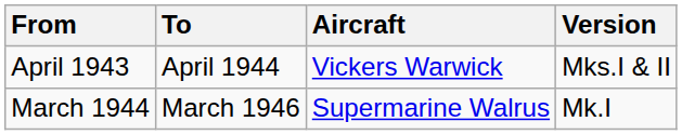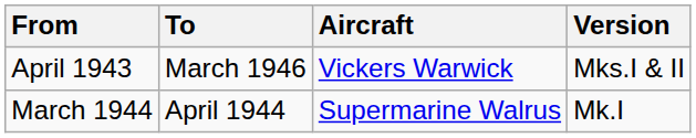 <table class="wikitable">
 <tr>
 <th style="text-align: left;">From</th>
 <th style="text-align: left;">To</th>
 <th style="text-align: left;">Aircraft</th>
 <th style="text-align: left;">Version</th>
 </tr>
 <tr>
 <td>April 1943</td>
-<td>April 1944</td>
+<td>March 1946</td>
 <td><a href='#'>Vickers Warwick</a></td>
 <td>Mks.I & II</td>
 </tr>
 <tr>
 <td>March 1944</td>
-<td>March 1946</td>
+<td>April 1944</td>
 <td><a href='#'>Supermarine Walrus</a></td>
 <td>Mk.I</td>
 </tr>
 </table>
